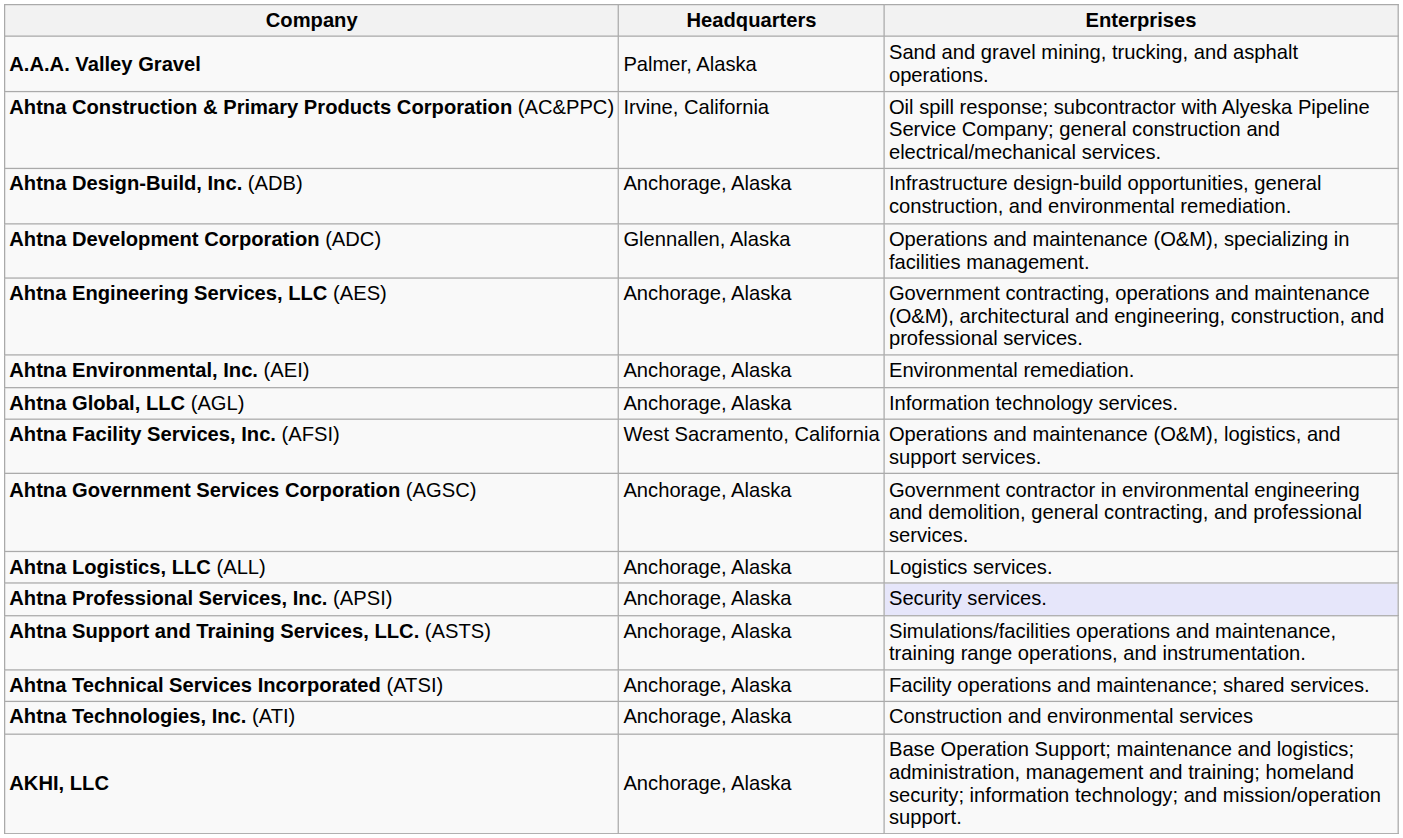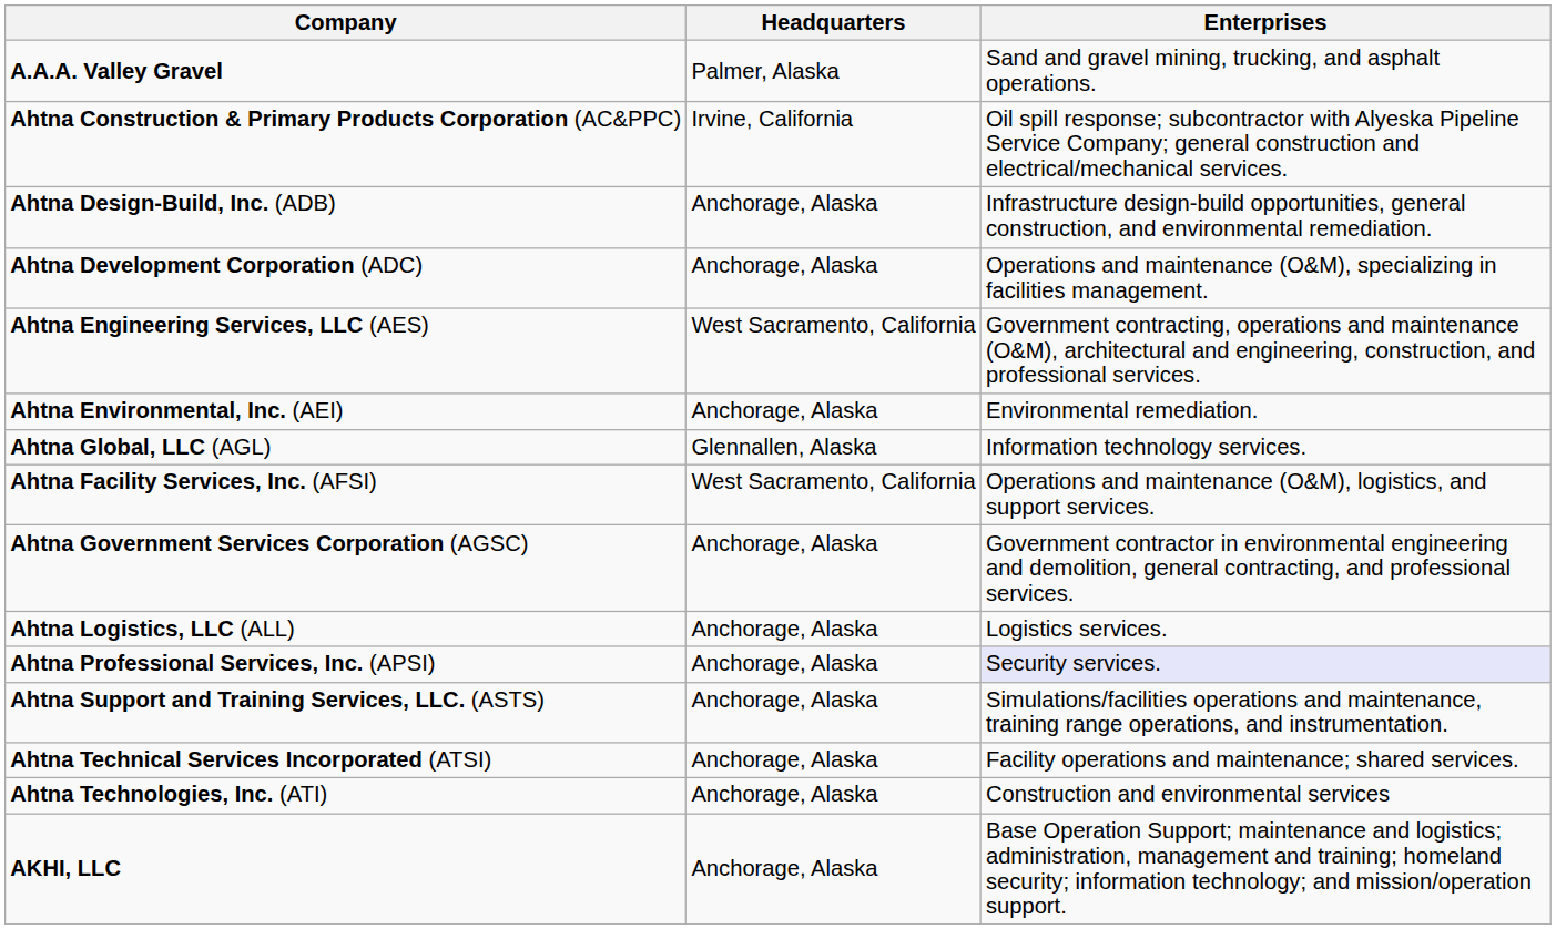 <table class="wikitable">
 <tr valign="bottom">
 <th>Company</th>
 <th>Headquarters</th>
 <th width=400>Enterprises</th>
 </tr>
 <tr>
 <td><strong>A.A.A. Valley Gravel</strong></td>
 <td>Palmer, Alaska</td>
 <td>Sand and gravel mining, trucking, and asphalt operations.</td>
 </tr>
 <tr valign="top">
 <td><strong>Ahtna Construction & Primary Products Corporation</strong> (AC&PPC)</td>
 <td>Irvine, California</td>
 <td>Oil spill response; subcontractor with Alyeska Pipeline Service Company; general construction and electrical/mechanical services.</td>
 </tr>
 <tr valign="top">
 <td><strong>Ahtna Design-Build, Inc.</strong> (ADB)</td>
 <td>Anchorage, Alaska</td>
 <td>Infrastructure design-build opportunities, general construction, and environmental remediation.</td>
 </tr>
 <tr valign="top">
 <td><strong>Ahtna Development Corporation</strong> (ADC)</td>
-<td>Glennallen, Alaska</td>
+<td>Anchorage, Alaska</td>
 <td>Operations and maintenance (O&M), specializing in facilities management.</td>
 </tr>
 <tr valign="top">
 <td><strong>Ahtna Engineering Services, LLC</strong> (AES)</td>
-<td>Anchorage, Alaska</td>
+<td>West Sacramento, California</td>
 <td>Government contracting, operations and maintenance (O&M), architectural and engineering, construction, and professional services.</td>
 </tr>
 <tr valign="top">
 <td><strong>Ahtna Environmental, Inc.</strong> (AEI)</td>
 <td>Anchorage, Alaska</td>
 <td>Environmental remediation.</td>
 </tr>
 <tr>
 <td><strong>Ahtna Global, LLC</strong> (AGL)</td>
-<td>Anchorage, Alaska</td>
+<td>Glennallen, Alaska</td>
 <td>Information technology services.</td>
 </tr>
 <tr valign="top">
 <td><strong>Ahtna Facility Services, Inc.</strong> (AFSI)</td>
 <td>West Sacramento, California</td>
 <td>Operations and maintenance (O&M), logistics, and support services.</td>
 </tr>
 <tr valign="top">
 <td><strong>Ahtna Government Services Corporation</strong> (AGSC)</td>
 <td>Anchorage, Alaska</td>
 <td>Government contractor in environmental engineering and demolition, general contracting, and professional services.</td>
 </tr>
 <tr>
 <td><strong>Ahtna Logistics, LLC</strong> (ALL)</td>
 <td>Anchorage, Alaska</td>
 <td>Logistics services.</td>
 </tr>
 <tr valign="top">
 <td><strong>Ahtna Professional Services, Inc.</strong> (APSI)</td>
 <td>Anchorage, Alaska</td>
 <td style="background: lavender;">Security services.</td>
 </tr>
 <tr valign="top">
 <td><strong>Ahtna Support and Training Services, LLC.</strong> (ASTS)</td>
 <td>Anchorage, Alaska</td>
 <td>Simulations/facilities operations and maintenance, training range operations, and instrumentation.</td>
 </tr>
 <tr valign="top">
 <td><strong>Ahtna Technical Services Incorporated</strong> (ATSI)</td>
 <td>Anchorage, Alaska</td>
 <td>Facility operations and maintenance; shared services.</td>
 </tr>
 <tr valign="top">
 <td><strong>Ahtna Technologies, Inc.</strong> (ATI)</td>
 <td>Anchorage, Alaska</td>
 <td>Construction and environmental services</td>
 </tr>
 <tr>
 <td><strong>AKHI, LLC</strong></td>
 <td>Anchorage, Alaska</td>
 <td>Base Operation Support; maintenance and logistics; administration, management and training; homeland security; information technology; and mission/operation support.</td>
 </tr>
 </table>
